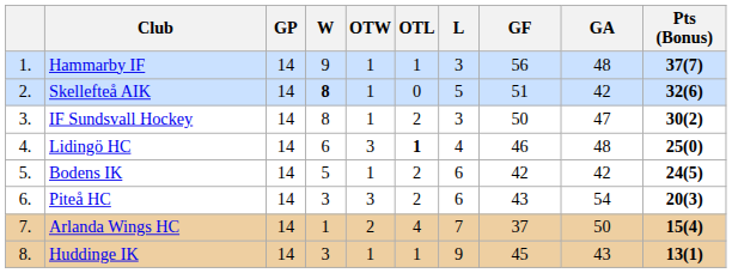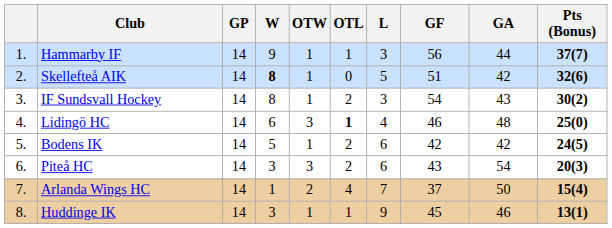 <table class="wikitable">
 <tr>
 <th width="30"></th>
 <th width="200">Club</th>
 <th width="30">GP</th>
 <th width="30">W</th>
 <th width="30">OTW</th>
 <th width="30">OTL</th>
 <th width="30">L</th>
 <th width="70">GF</th>
 <th width="70">GA</th>
 <th width="70">Pts (Bonus)</th>
 </tr>
 <tr bgcolor="#CAE1FF" align="center">
 <td>1.</td>
 <td align="left"><a href='#'>Hammarby IF</a></td>
 <td>14</td>
 <td>9</td>
 <td>1</td>
 <td>1</td>
 <td>3</td>
 <td>56</td>
-<td>48</td>
+<td>44</td>
 <td><strong>37(7)</strong></td>
 </tr>
 <tr bgcolor="#CAE1FF" align="center">
 <td>2.</td>
 <td align="left"><a href='#'>Skellefteå AIK</a></td>
 <td>14</td>
 <td><strong>8</strong></td>
 <td>1</td>
 <td>0</td>
 <td>5</td>
 <td>51</td>
 <td>42</td>
 <td><strong>32(6)</strong></td>
 </tr>
 <tr bgcolor="#FFFFFF" align="center">
 <td>3.</td>
 <td align="left"><a href='#'>IF Sundsvall Hockey</a></td>
 <td>14</td>
 <td>8</td>
 <td>1</td>
 <td>2</td>
 <td>3</td>
-<td>50</td>
-<td>47</td>
+<td>54</td>
+<td>43</td>
 <td><strong>30(2)</strong></td>
 </tr>
 <tr bgcolor="#FFFFFF" align="center">
 <td>4.</td>
 <td align="left"><a href='#'>Lidingö HC</a></td>
 <td>14</td>
 <td>6</td>
 <td>3</td>
 <td><strong>1</strong></td>
 <td>4</td>
 <td>46</td>
 <td>48</td>
 <td><strong>25(0)</strong></td>
 </tr>
 <tr bgcolor="#FFFFFF" align="center">
 <td>5.</td>
 <td align="left"><a href='#'>Bodens IK</a></td>
 <td>14</td>
 <td>5</td>
 <td>1</td>
 <td>2</td>
 <td>6</td>
 <td>42</td>
 <td>42</td>
 <td><strong>24(5)</strong></td>
 </tr>
 <tr bgcolor="#FFFFFF" align="center">
 <td>6.</td>
 <td align="left"><a href='#'>Piteå HC</a></td>
 <td>14</td>
 <td>3</td>
 <td>3</td>
 <td>2</td>
 <td>6</td>
 <td>43</td>
 <td>54</td>
 <td><strong>20(3)</strong></td>
 </tr>
 <tr bgcolor="#EECFA1" align="center">
 <td>7.</td>
 <td align="left"><a href='#'>Arlanda Wings HC</a></td>
 <td>14</td>
 <td>1</td>
 <td>2</td>
 <td>4</td>
 <td>7</td>
 <td>37</td>
 <td>50</td>
 <td><strong>15(4)</strong></td>
 </tr>
 <tr bgcolor="#EECFA1" align="center">
 <td>8.</td>
 <td align="left"><a href='#'>Huddinge IK</a></td>
 <td>14</td>
 <td>3</td>
 <td>1</td>
 <td>1</td>
 <td>9</td>
 <td>45</td>
-<td>43</td>
+<td>46</td>
 <td><strong>13(1)</strong></td>
 </tr>
 </table>
